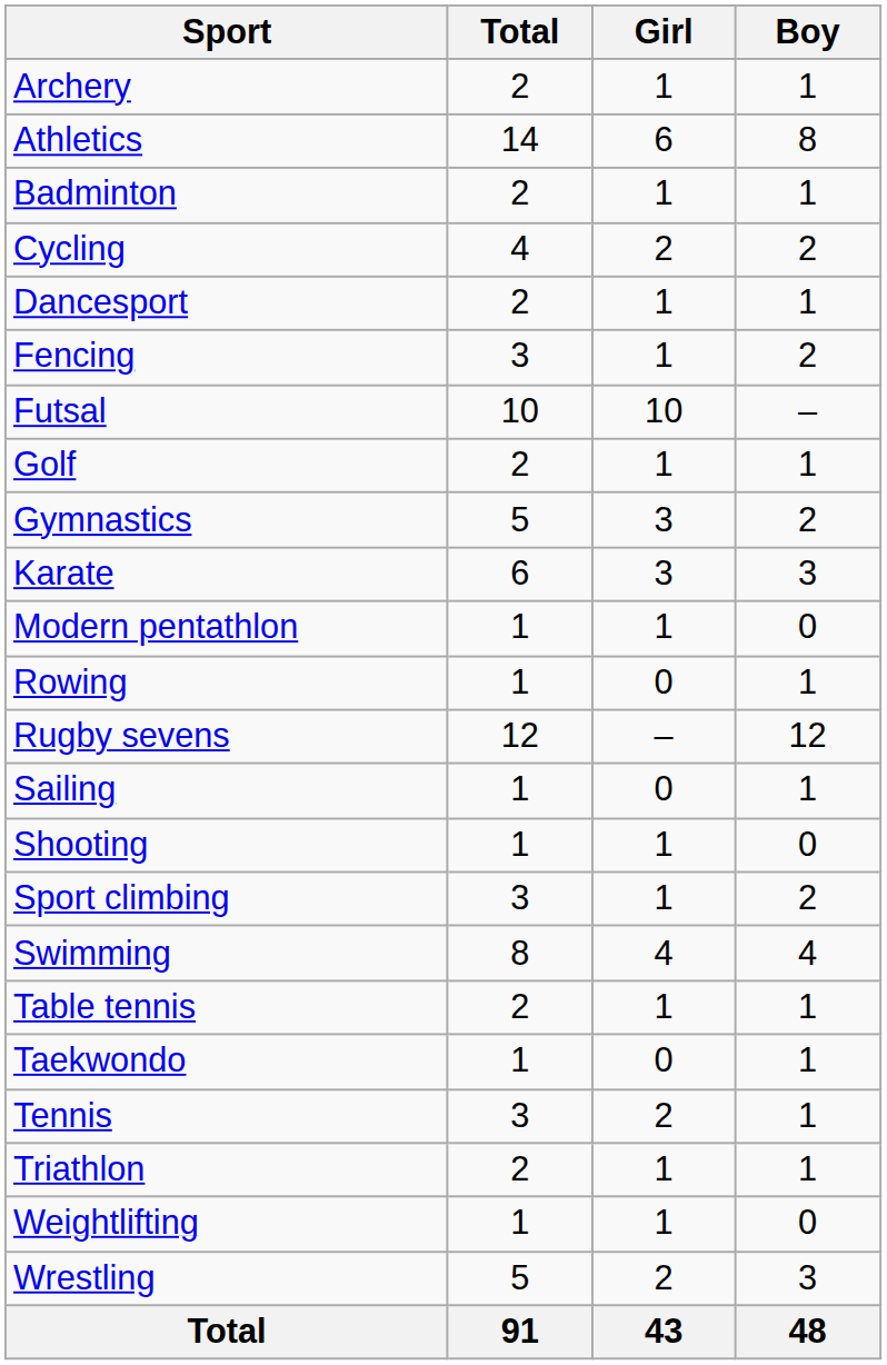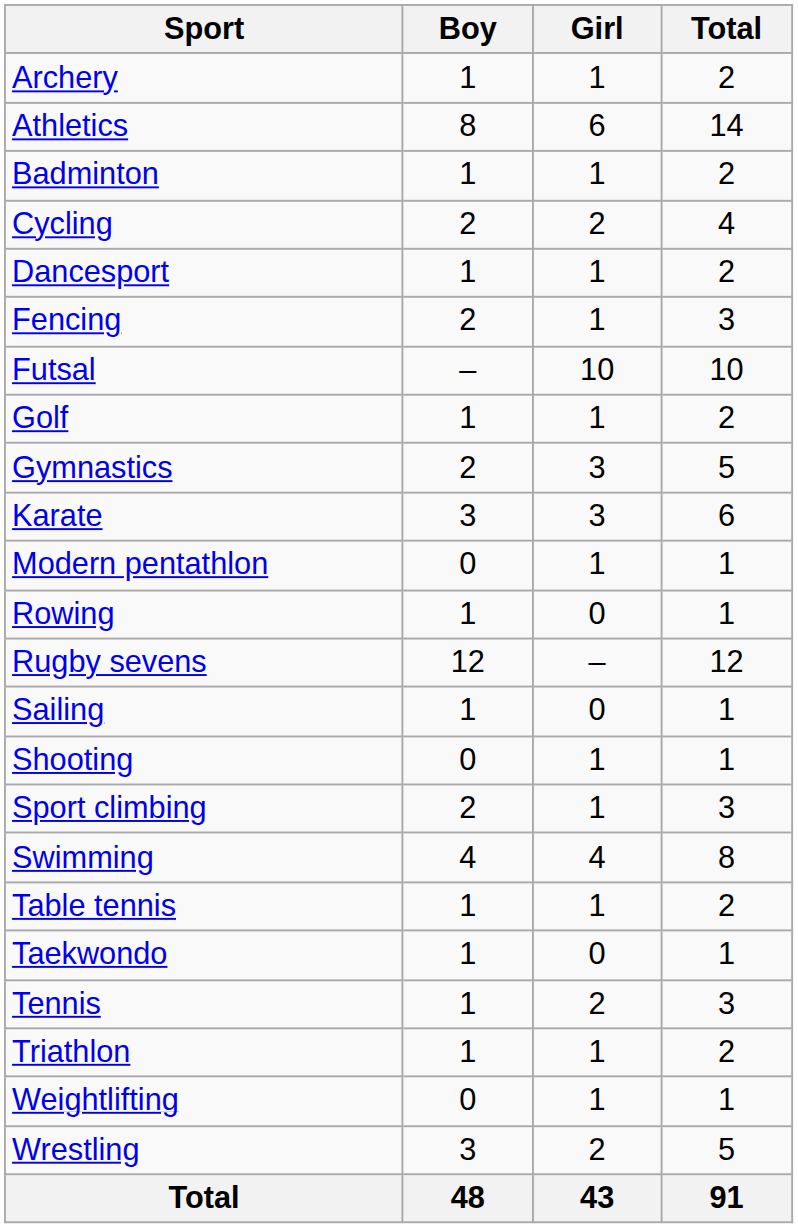 <table class="wikitable" style="text-align:center;">
 <tr>
 <th width=200>Sport</th>
+<th width=60>Boy</th>
+<th width=60>Girl</th>
 <th width=60>Total</th>
-<th width=60>Girl</th>
-<th width=60>Boy</th>
 </tr>
 <tr>
 <td align=left><a href='#'>Archery</a></td>
-<td>2</td>
 <td>1</td>
-<td>1</td>
-</tr>
-<tr>
-<td align=left><a href='#'>Athletics</a></td>
-<td>14</td>
-<td>6</td>
-<td>8</td>
-</tr>
-<tr>
-<td align=left><a href='#'>Badminton</a></td>
-<td>2</td>
-<td>1</td>
-<td>1</td>
-</tr>
-<tr>
-<td align=left><a href='#'>Cycling</a></td>
-<td>4</td>
-<td>2</td>
-<td>2</td>
-</tr>
-<tr>
-<td align=left><a href='#'>Dancesport</a></td>
-<td>2</td>
-<td>1</td>
-<td>1</td>
-</tr>
-<tr>
-<td align=left><a href='#'>Fencing</a></td>
-<td>3</td>
 <td>1</td>
 <td>2</td>
 </tr>
 <tr>
+<td align=left><a href='#'>Athletics</a></td>
+<td>8</td>
+<td>6</td>
+<td>14</td>
+</tr>
+<tr>
+<td align=left><a href='#'>Badminton</a></td>
+<td>1</td>
+<td>1</td>
+<td>2</td>
+</tr>
+<tr>
+<td align=left><a href='#'>Cycling</a></td>
+<td>2</td>
+<td>2</td>
+<td>4</td>
+</tr>
+<tr>
+<td align=left><a href='#'>Dancesport</a></td>
+<td>1</td>
+<td>1</td>
+<td>2</td>
+</tr>
+<tr>
+<td align=left><a href='#'>Fencing</a></td>
+<td>2</td>
+<td>1</td>
+<td>3</td>
+</tr>
+<tr>
 <td align=left><a href='#'>Futsal</a></td>
+<td>–</td>
 <td>10</td>
 <td>10</td>
-<td>–</td>
 </tr>
 <tr>
 <td align=left><a href='#'>Golf</a></td>
-<td>2</td>
 <td>1</td>
 <td>1</td>
+<td>2</td>
 </tr>
 <tr>
 <td align=left><a href='#'>Gymnastics</a></td>
+<td>2</td>
+<td>3</td>
 <td>5</td>
-<td>3</td>
-<td>2</td>
 </tr>
 <tr>
 <td align=left><a href='#'>Karate</a></td>
-<td>6</td>
 <td>3</td>
 <td>3</td>
+<td>6</td>
 </tr>
 <tr>
 <td align=left><a href='#'>Modern pentathlon</a></td>
+<td>0</td>
 <td>1</td>
 <td>1</td>
-<td>0</td>
 </tr>
 <tr>
 <td align=left><a href='#'>Rowing</a></td>
 <td>1</td>
 <td>0</td>
 <td>1</td>
 </tr>
 <tr>
 <td align=left><a href='#'>Rugby sevens</a></td>
 <td>12</td>
 <td>–</td>
 <td>12</td>
 </tr>
 <tr>
 <td align=left><a href='#'>Sailing</a></td>
 <td>1</td>
 <td>0</td>
 <td>1</td>
 </tr>
 <tr>
 <td align=left><a href='#'>Shooting</a></td>
+<td>0</td>
 <td>1</td>
 <td>1</td>
-<td>0</td>
 </tr>
 <tr>
 <td align=left><a href='#'>Sport climbing</a></td>
+<td>2</td>
+<td>1</td>
 <td>3</td>
-<td>1</td>
-<td>2</td>
 </tr>
 <tr>
 <td align=left><a href='#'>Swimming</a></td>
-<td>8</td>
 <td>4</td>
 <td>4</td>
+<td>8</td>
 </tr>
 <tr>
 <td align=left><a href='#'>Table tennis</a></td>
-<td>2</td>
 <td>1</td>
 <td>1</td>
+<td>2</td>
 </tr>
 <tr>
 <td align=left><a href='#'>Taekwondo</a></td>
 <td>1</td>
 <td>0</td>
 <td>1</td>
 </tr>
 <tr>
 <td align=left><a href='#'>Tennis</a></td>
+<td>1</td>
+<td>2</td>
 <td>3</td>
-<td>2</td>
-<td>1</td>
 </tr>
 <tr>
 <td align=left><a href='#'>Triathlon</a></td>
+<td>1</td>
+<td>1</td>
 <td>2</td>
+</tr>
+<tr>
+<td align=left><a href='#'>Weightlifting</a></td>
+<td>0</td>
 <td>1</td>
 <td>1</td>
 </tr>
 <tr>
-<td align=left><a href='#'>Weightlifting</a></td>
-<td>1</td>
-<td>1</td>
-<td>0</td>
-</tr>
-<tr>
 <td align=left><a href='#'>Wrestling</a></td>
+<td>3</td>
+<td>2</td>
 <td>5</td>
-<td>2</td>
-<td>3</td>
 </tr>
 <tr>
 <th>Total</th>
+<th>48</th>
+<th>43</th>
 <th>91</th>
-<th>43</th>
-<th>48</th>
 </tr>
 </table>
